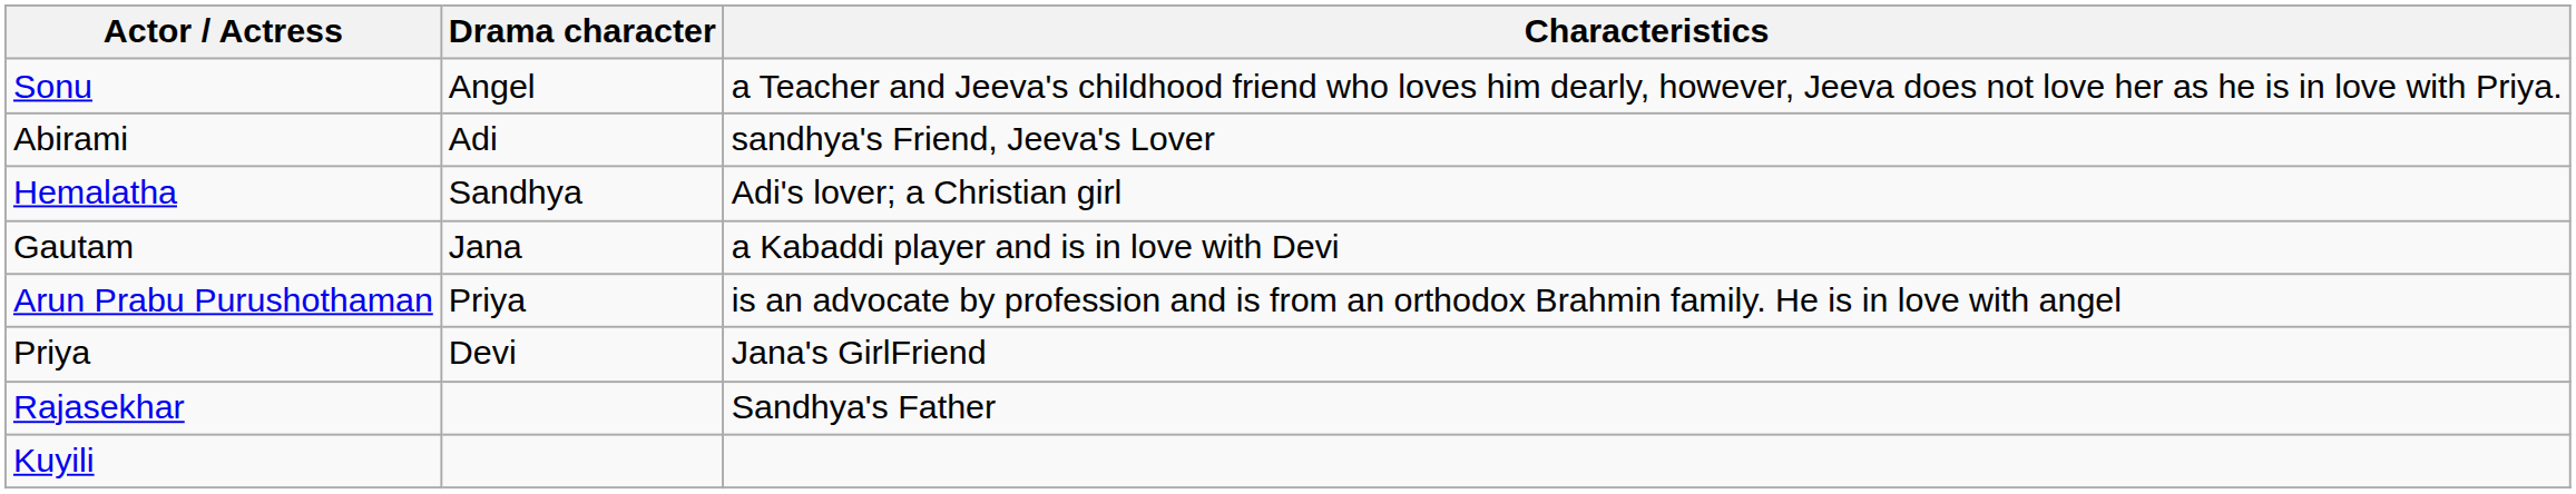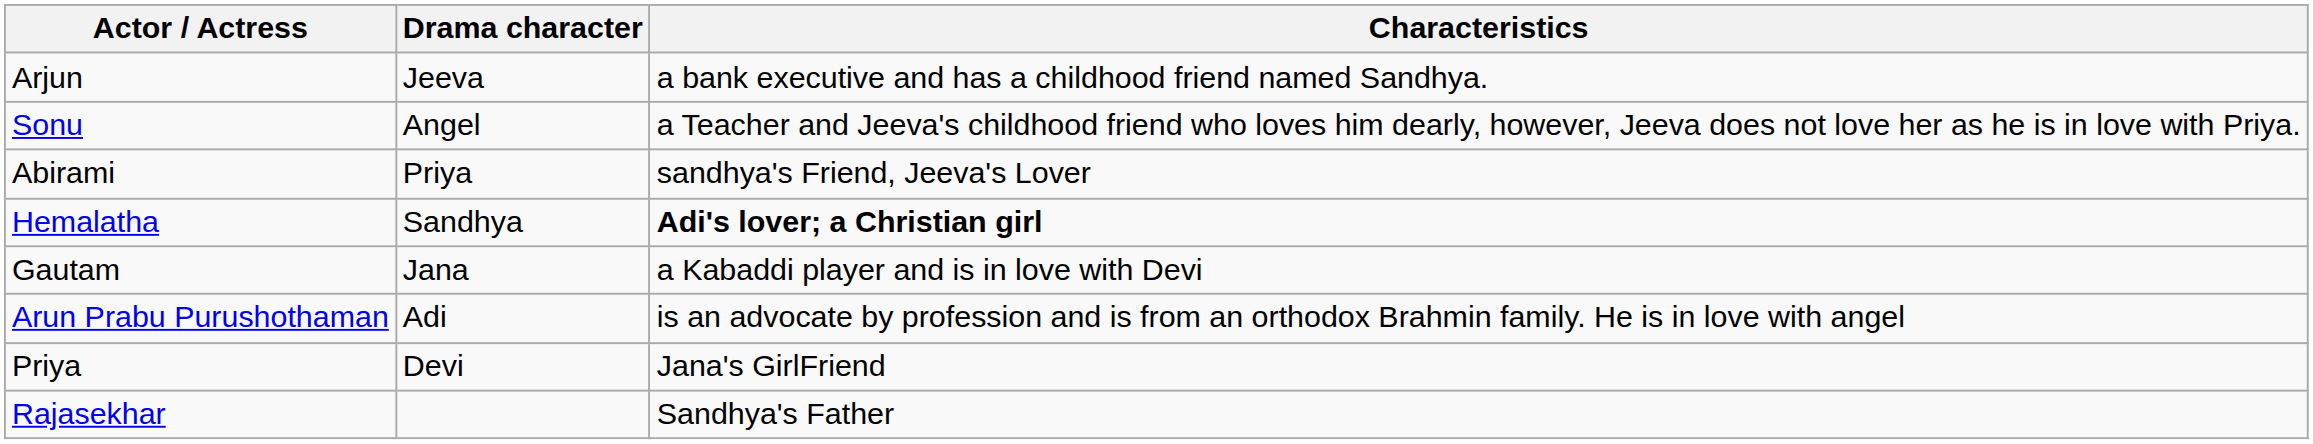 <table class="wikitable">
 <tr>
 <th>Actor / Actress</th>
 <th>Drama character</th>
 <th>Characteristics</th>
+</tr>
+<tr>
+<td>Arjun</td>
+<td>Jeeva</td>
+<td>a bank executive and has a childhood friend named Sandhya.</td>
 </tr>
 <tr>
 <td><a href='#'>Sonu</a></td>
 <td>Angel</td>
 <td>a Teacher and Jeeva's childhood friend who loves him dearly, however, Jeeva does not love her as he is in love with Priya.</td>
 </tr>
 <tr>
 <td>Abirami</td>
-<td>Adi</td>
+<td>Priya</td>
 <td>sandhya's Friend, Jeeva's Lover</td>
 </tr>
 <tr>
 <td><a href='#'>Hemalatha</a></td>
 <td>Sandhya</td>
-<td>Adi's lover; a Christian girl</td>
+<td><strong>Adi's lover; a Christian girl</strong></td>
 </tr>
 <tr>
 <td>Gautam</td>
 <td>Jana</td>
 <td>a Kabaddi player and is in love with Devi</td>
 </tr>
 <tr>
 <td><a href='#'>Arun Prabu Purushothaman</a></td>
-<td>Priya</td>
+<td>Adi</td>
 <td>is an advocate by profession and is from an orthodox Brahmin family. He is in love with angel</td>
 </tr>
 <tr>
 <td>Priya</td>
 <td>Devi</td>
 <td>Jana's GirlFriend</td>
 </tr>
 <tr>
 <td><a href='#'>Rajasekhar</a></td>
 <td></td>
 <td>Sandhya's Father</td>
 </tr>
-<tr>
-<td><a href='#'>Kuyili</a></td>
-<td></td>
-<td></td>
-</tr>
 </table>
